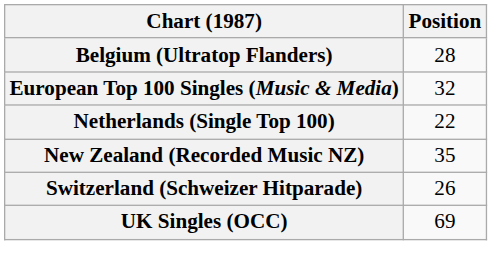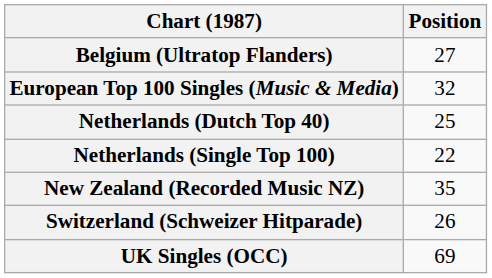 <table class="wikitable sortable plainrowheaders" style="text-align:center">
 <tr>
 <th scope="col">Chart (1987)</th>
 <th scope="col">Position</th>
 </tr>
 <tr>
 <th scope="row">Belgium (Ultratop Flanders)</th>
-<td>28</td>
+<td>27</td>
 </tr>
 <tr>
 <th scope="row">European Top 100 Singles (<em>Music & Media</em>)</th>
 <td>32</td>
+</tr>
+<tr>
+<th scope="row">Netherlands (Dutch Top 40)</th>
+<td>25</td>
 </tr>
 <tr>
 <th scope="row">Netherlands (Single Top 100)</th>
 <td>22</td>
 </tr>
 <tr>
 <th scope="row">New Zealand (Recorded Music NZ)</th>
 <td>35</td>
 </tr>
 <tr>
 <th scope="row">Switzerland (Schweizer Hitparade)</th>
 <td>26</td>
 </tr>
 <tr>
 <th scope="row">UK Singles (OCC)</th>
 <td>69</td>
 </tr>
 </table>
